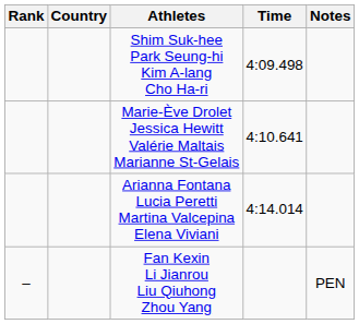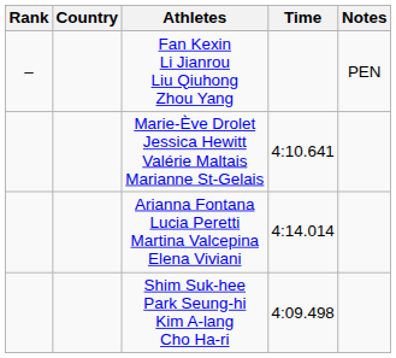 <table class="wikitable sortable" style="text-align:center">
 <tr>
 <th>Rank</th>
 <th>Country</th>
 <th>Athletes</th>
 <th>Time</th>
 <th>Notes</th>
 </tr>
 <tr>
+<td>–</td>
+<td align=left></td>
+<td><a href='#'>Fan Kexin</a> <br> <a href='#'>Li Jianrou</a> <br> <a href='#'>Liu Qiuhong</a> <br> <a href='#'>Zhou Yang</a></td>
 <td></td>
-<td align=left></td>
-<td><a href='#'>Shim Suk-hee</a> <br> <a href='#'>Park Seung-hi</a> <br> <a href='#'>Kim A-lang</a> <br> <a href='#'>Cho Ha-ri</a></td>
-<td align=left>4:09.498</td>
-<td></td>
+<td>PEN</td>
 </tr>
 <tr>
 <td></td>
 <td align=left></td>
 <td><a href='#'>Marie-Ève Drolet</a> <br> <a href='#'>Jessica Hewitt</a> <br> <a href='#'>Valérie Maltais</a> <br> <a href='#'>Marianne St-Gelais</a></td>
 <td align=left>4:10.641</td>
 <td></td>
 </tr>
 <tr>
 <td></td>
 <td align=left></td>
 <td><a href='#'>Arianna Fontana</a> <br> <a href='#'>Lucia Peretti</a> <br> <a href='#'>Martina Valcepina</a> <br> <a href='#'>Elena Viviani</a></td>
 <td align=left>4:14.014</td>
 <td></td>
 </tr>
 <tr>
-<td>–</td>
+<td></td>
 <td align=left></td>
-<td><a href='#'>Fan Kexin</a> <br> <a href='#'>Li Jianrou</a> <br> <a href='#'>Liu Qiuhong</a> <br> <a href='#'>Zhou Yang</a></td>
+<td><a href='#'>Shim Suk-hee</a> <br> <a href='#'>Park Seung-hi</a> <br> <a href='#'>Kim A-lang</a> <br> <a href='#'>Cho Ha-ri</a></td>
+<td align=left>4:09.498</td>
 <td></td>
-<td>PEN</td>
 </tr>
 </table>
